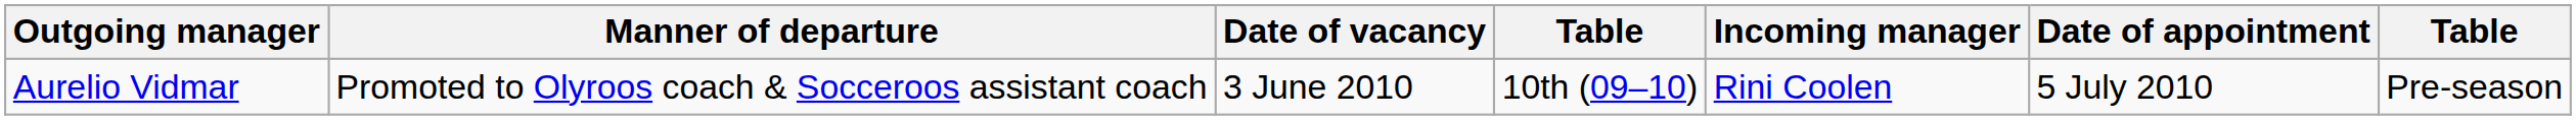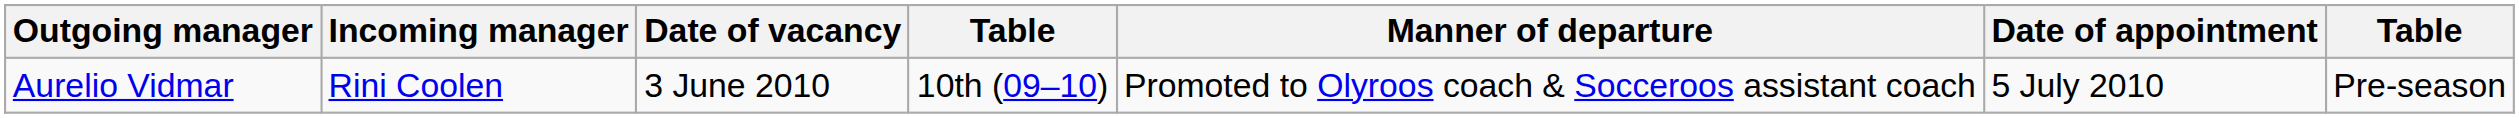 <table class="wikitable">
 <tr>
 <th>Outgoing manager</th>
-<th>Manner of departure</th>
+<th>Incoming manager</th>
 <th>Date of vacancy</th>
 <th>Table</th>
-<th>Incoming manager</th>
+<th>Manner of departure</th>
 <th>Date of appointment</th>
 <th>Table</th>
 </tr>
 <tr>
 <td> <a href='#'>Aurelio Vidmar</a></td>
-<td>Promoted to <a href='#'>Olyroos</a> coach & <a href='#'>Socceroos</a> assistant coach</td>
+<td> <a href='#'>Rini Coolen</a></td>
 <td>3 June 2010</td>
 <td>10th (<a href='#'>09–10</a>)</td>
-<td> <a href='#'>Rini Coolen</a></td>
+<td>Promoted to <a href='#'>Olyroos</a> coach & <a href='#'>Socceroos</a> assistant coach</td>
 <td>5 July 2010</td>
 <td>Pre-season</td>
 </tr>
 </table>
